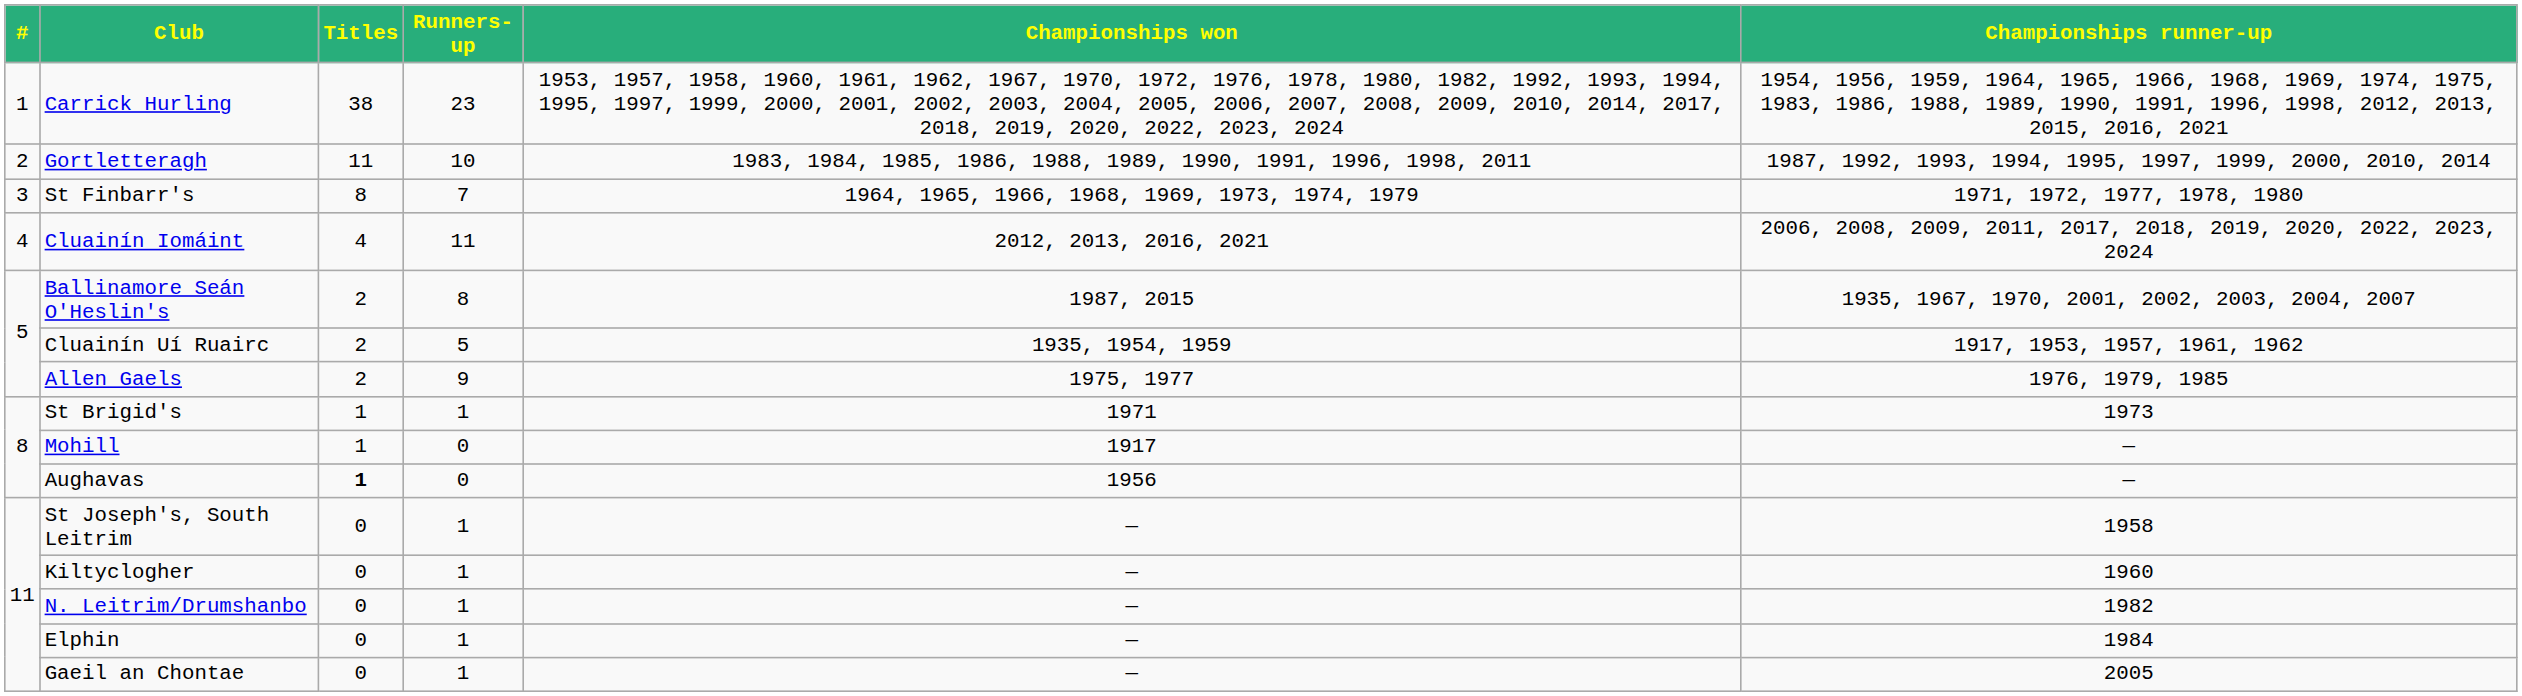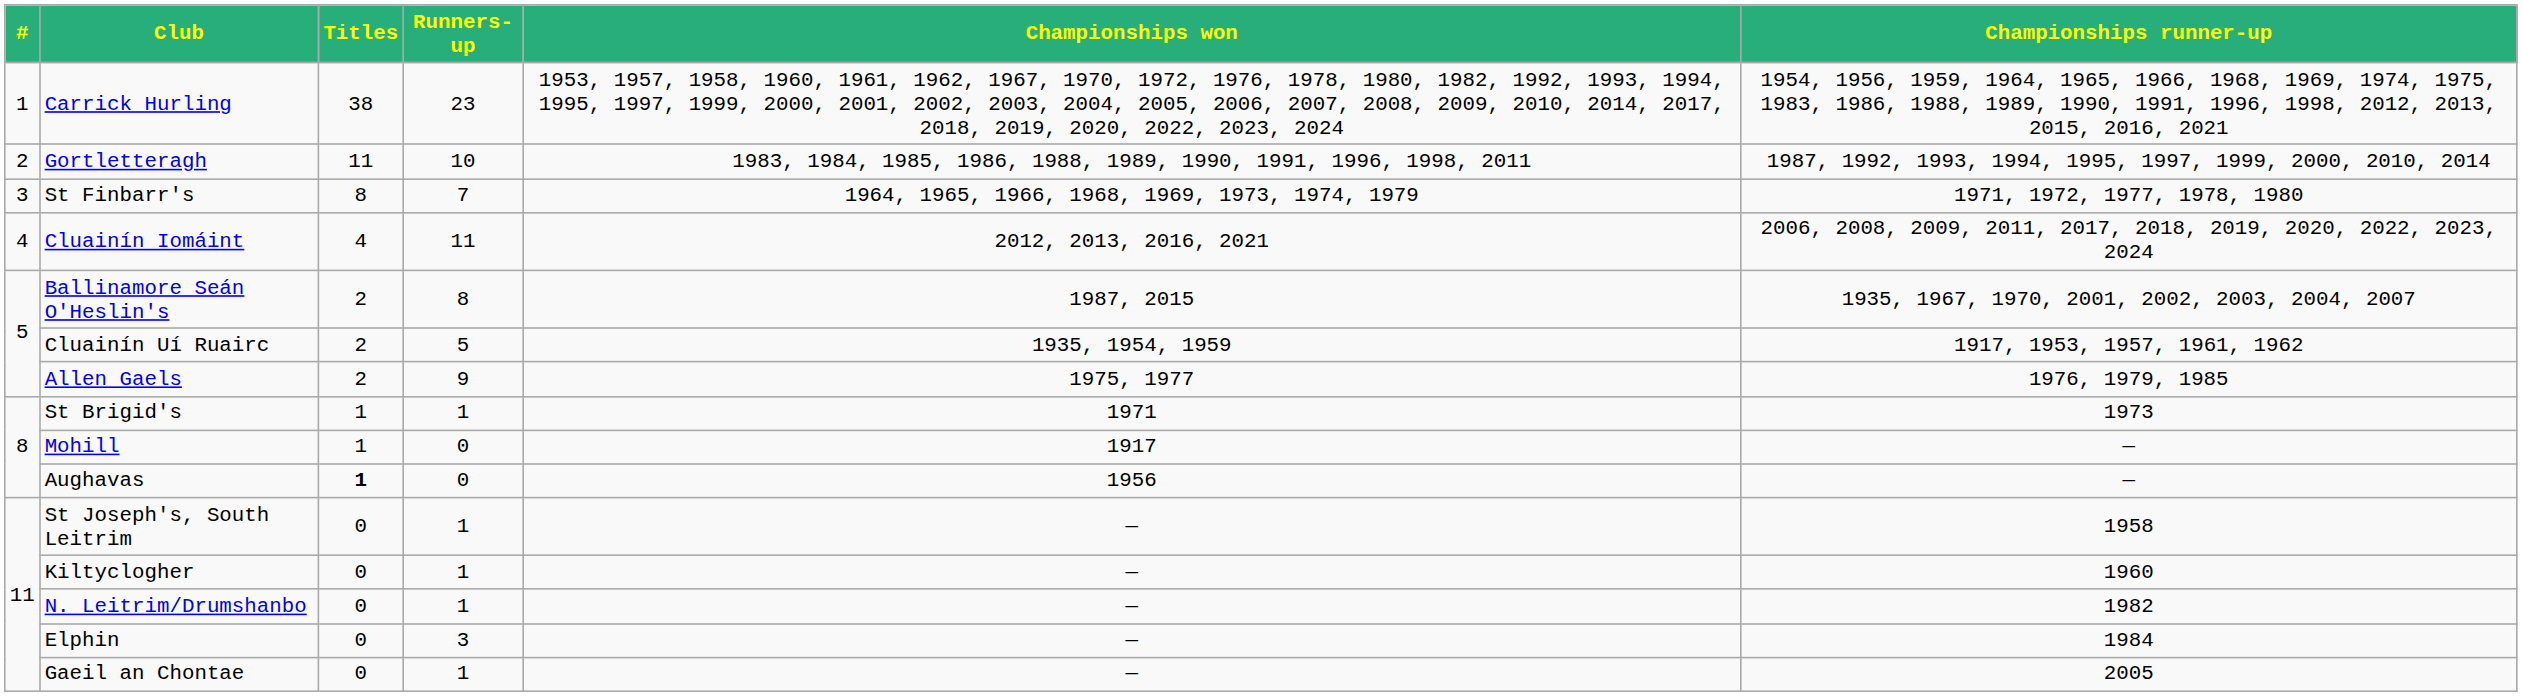 <table class="wikitable sortable" style="text-align:center;">
 <tr>
 <th style="background:#28AE7B;color:yellow">#</th>
 <th style="background:#28AE7B;color:yellow">Club</th>
 <th style="background:#28AE7B;color:yellow">Titles</th>
 <th style="background:#28AE7B;color:yellow">Runners-up</th>
 <th style="background:#28AE7B;color:yellow">Championships won</th>
 <th style="background:#28AE7B;color:yellow">Championships runner-up</th>
 </tr>
 <tr>
 <td>1</td>
 <td style="text-align:left;"> <a href='#'>Carrick Hurling</a></td>
 <td>38</td>
 <td>23</td>
 <td>1953, 1957, 1958, 1960, 1961, 1962, 1967, 1970, 1972, 1976, 1978, 1980, 1982, 1992, 1993, 1994, 1995, 1997, 1999, 2000, 2001, 2002, 2003, 2004, 2005, 2006, 2007, 2008, 2009, 2010, 2014, 2017, 2018, 2019, 2020, 2022, 2023, 2024</td>
 <td>1954, 1956, 1959, 1964, 1965, 1966, 1968, 1969, 1974, 1975, 1983, 1986, 1988, 1989, 1990, 1991, 1996, 1998, 2012, 2013, 2015, 2016, 2021</td>
 </tr>
 <tr>
 <td>2</td>
 <td style="text-align:left;"> <a href='#'>Gortletteragh</a></td>
 <td>11</td>
 <td>10</td>
 <td>1983, 1984, 1985, 1986, 1988, 1989, 1990, 1991, 1996, 1998, 2011</td>
 <td>1987, 1992, 1993, 1994, 1995, 1997, 1999, 2000, 2010, 2014</td>
 </tr>
 <tr>
 <td>3</td>
 <td style="text-align:left;">St Finbarr's</td>
 <td>8</td>
 <td>7</td>
 <td>1964, 1965, 1966, 1968, 1969, 1973, 1974, 1979</td>
 <td>1971, 1972, 1977, 1978, 1980</td>
 </tr>
 <tr>
 <td>4</td>
 <td style="text-align:left;"> <a href='#'>Cluainín Iomáint</a></td>
 <td>4</td>
 <td>11</td>
 <td>2012, 2013, 2016, 2021</td>
 <td>2006, 2008, 2009, 2011, 2017, 2018, 2019, 2020, 2022, 2023, 2024</td>
 </tr>
 <tr>
 <td rowspan="3">5</td>
 <td style="text-align:left;"> <a href='#'>Ballinamore Seán O'Heslin's</a></td>
 <td>2</td>
 <td>8</td>
 <td>1987, 2015</td>
 <td>1935, 1967, 1970, 2001, 2002, 2003, 2004, 2007</td>
 </tr>
 <tr>
 <td style="text-align:left;">Cluainín Uí Ruairc</td>
 <td>2</td>
 <td>5</td>
 <td>1935, 1954, 1959</td>
 <td>1917, 1953, 1957, 1961, 1962</td>
 </tr>
 <tr>
 <td style="text-align:left;"> <a href='#'>Allen Gaels</a></td>
 <td>2</td>
 <td>9</td>
 <td>1975, 1977</td>
 <td>1976, 1979, 1985</td>
 </tr>
 <tr>
 <td rowspan="3">8</td>
 <td style="text-align:left;">St Brigid's</td>
 <td>1</td>
 <td>1</td>
 <td>1971</td>
 <td>1973</td>
 </tr>
 <tr>
 <td style="text-align:left;"> <a href='#'>Mohill</a></td>
 <td>1</td>
 <td>0</td>
 <td>1917</td>
 <td>—</td>
 </tr>
 <tr>
 <td style="text-align:left;">Aughavas</td>
 <td><strong>1</strong></td>
 <td>0</td>
 <td>1956</td>
 <td>—</td>
 </tr>
 <tr>
 <td rowspan="5">11</td>
 <td style="text-align:left;">St Joseph's, South Leitrim</td>
 <td>0</td>
 <td>1</td>
 <td>—</td>
 <td>1958</td>
 </tr>
 <tr>
 <td style="text-align:left;">Kiltyclogher</td>
 <td>0</td>
 <td>1</td>
 <td>—</td>
 <td>1960</td>
 </tr>
 <tr>
 <td style="text-align:left;"> <a href='#'>N. Leitrim/Drumshanbo</a></td>
 <td>0</td>
 <td>1</td>
 <td>—</td>
 <td>1982</td>
 </tr>
 <tr>
 <td style="text-align:left;">Elphin</td>
 <td>0</td>
-<td>1</td>
+<td>3</td>
 <td>—</td>
 <td>1984</td>
 </tr>
 <tr>
 <td style="text-align:left;">Gaeil an Chontae</td>
 <td>0</td>
 <td>1</td>
 <td>—</td>
 <td>2005</td>
 </tr>
 </table>
